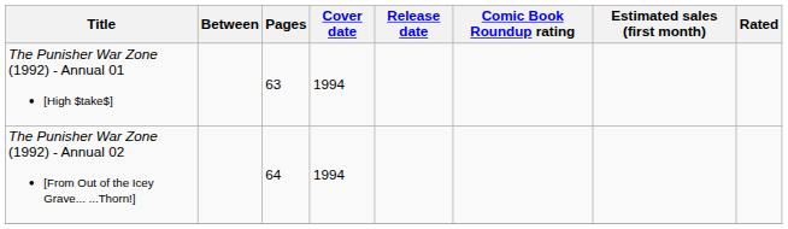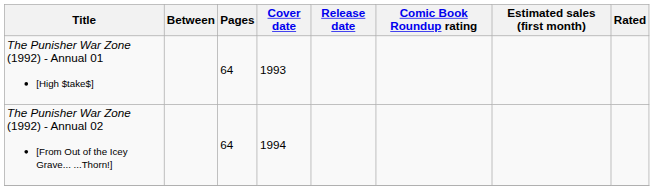 <table class="wikitable" width=100%>
 <tr>
 <th>Title<br></th>
 <th>Between</th>
 <th>Pages</th>
 <th><a href='#'>Cover date</a></th>
 <th><a href='#'>Release date</a></th>
 <th><a href='#'>Comic Book Roundup</a> rating</th>
 <th>Estimated sales (first month)</th>
 <th>Rated</th>
 </tr>
 <tr>
 <td><em>The Punisher War Zone</em> (1992) - Annual 01<br><ul><li><small>[High $take$]</small></li></ul></td>
 <td></td>
-<td>63</td>
-<td>1994</td>
+<td>64</td>
+<td>1993</td>
 <td></td>
 <td></td>
 <td></td>
 <td></td>
 </tr>
 <tr>
 <td><em>The Punisher War Zone</em> (1992) - Annual 02<br><ul><li><small>[From Out of the Icey Grave... ...Thorn!]</small></li></ul></td>
 <td></td>
 <td>64</td>
 <td>1994</td>
 <td></td>
 <td></td>
 <td></td>
 <td></td>
 </tr>
 <tr>
 </tr>
 </table>
